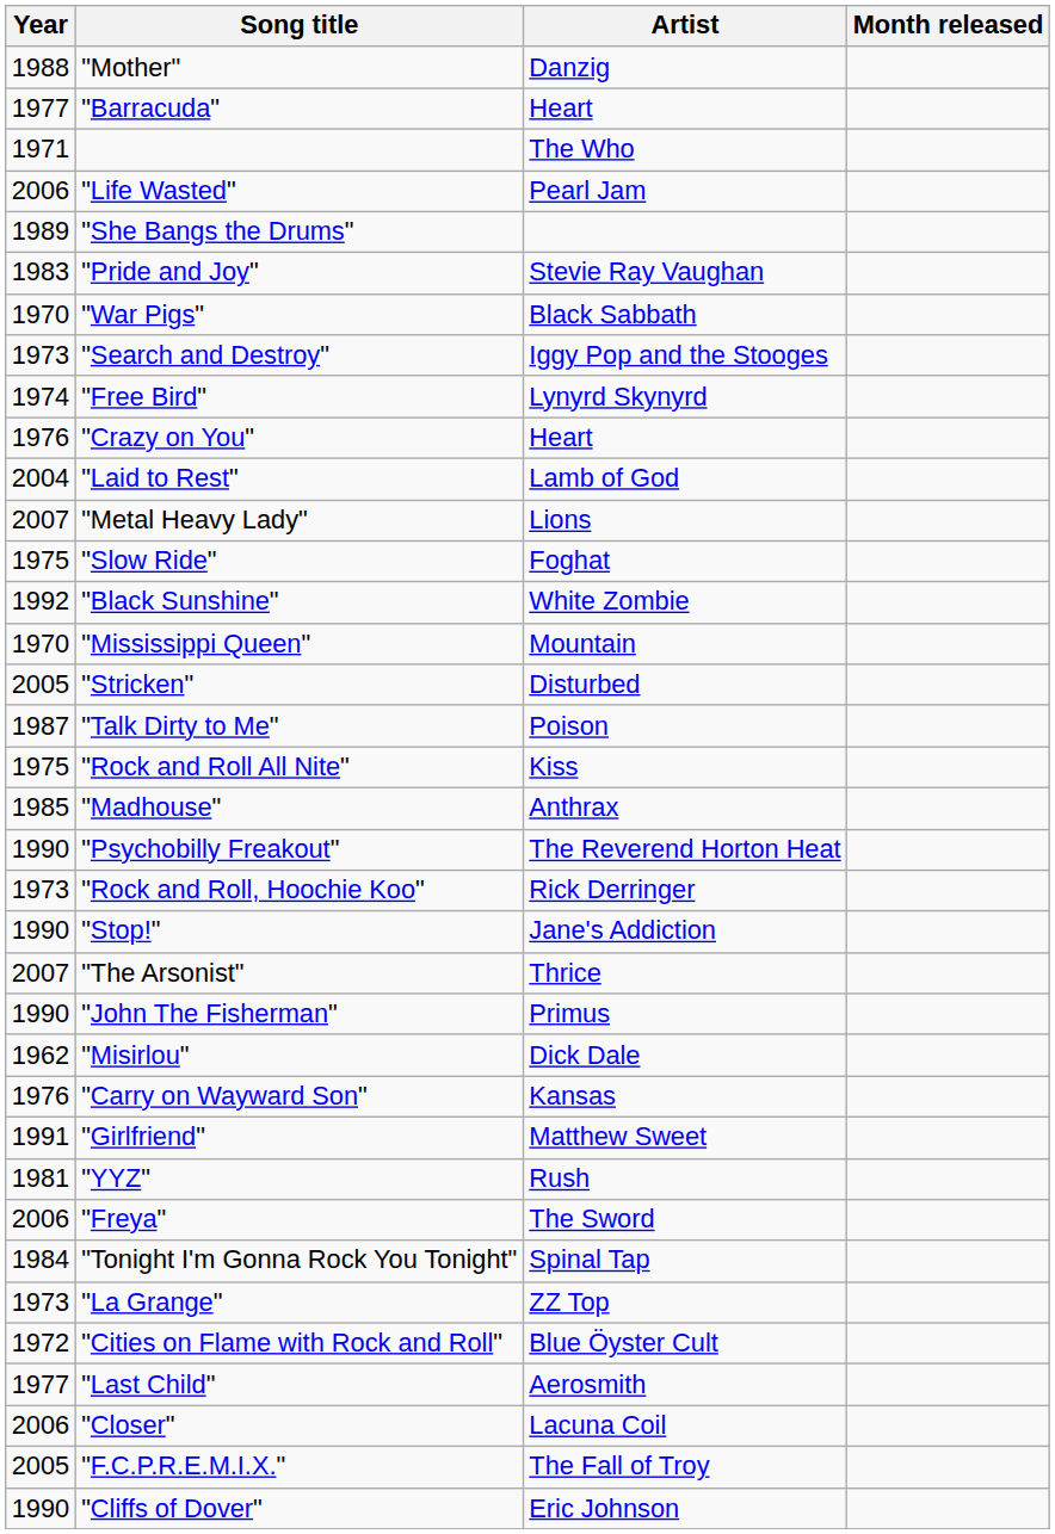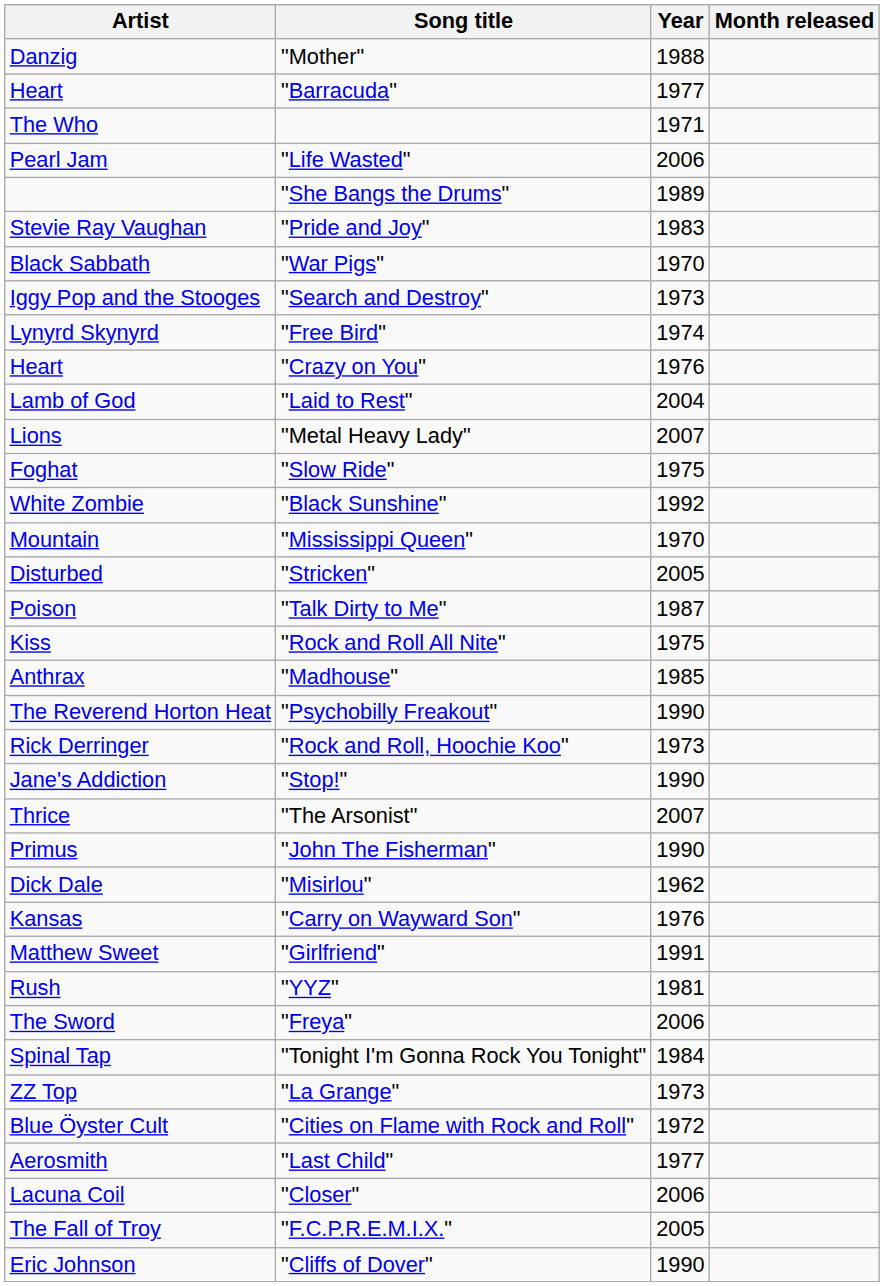 <table class="wikitable sortable">
 <tr>
+<th>Artist</th>
+<th>Song title</th>
 <th>Year</th>
-<th>Song title</th>
-<th>Artist</th>
 <th>Month released</th>
 </tr>
 <tr>
+<td><a href='#'>Danzig</a></td>
+<td>"Mother"</td>
 <td>1988</td>
-<td>"Mother"</td>
-<td><a href='#'>Danzig</a></td>
 <td></td>
 </tr>
 <tr>
+<td><a href='#'>Heart</a></td>
+<td>"<a href='#'>Barracuda</a>"</td>
 <td>1977</td>
-<td>"<a href='#'>Barracuda</a>"</td>
-<td><a href='#'>Heart</a></td>
 <td></td>
 </tr>
 <tr>
+<td><a href='#'>The Who</a></td>
+<td></td>
 <td>1971</td>
-<td></td>
-<td><a href='#'>The Who</a></td>
 <td></td>
 </tr>
 <tr>
+<td><a href='#'>Pearl Jam</a></td>
+<td>"<a href='#'>Life Wasted</a>"</td>
 <td>2006</td>
-<td>"<a href='#'>Life Wasted</a>"</td>
-<td><a href='#'>Pearl Jam</a></td>
 <td></td>
 </tr>
 <tr>
+<td></td>
+<td>"<a href='#'>She Bangs the Drums</a>"</td>
 <td>1989</td>
-<td>"<a href='#'>She Bangs the Drums</a>"</td>
-<td></td>
 <td></td>
 </tr>
 <tr>
+<td><a href='#'>Stevie Ray Vaughan</a></td>
+<td>"<a href='#'>Pride and Joy</a>"</td>
 <td>1983</td>
-<td>"<a href='#'>Pride and Joy</a>"</td>
-<td><a href='#'>Stevie Ray Vaughan</a></td>
 <td></td>
 </tr>
 <tr>
+<td><a href='#'>Black Sabbath</a></td>
+<td>"<a href='#'>War Pigs</a>"</td>
 <td>1970</td>
-<td>"<a href='#'>War Pigs</a>"</td>
-<td><a href='#'>Black Sabbath</a></td>
 <td></td>
 </tr>
 <tr>
+<td><a href='#'>Iggy Pop and the Stooges</a></td>
+<td>"<a href='#'>Search and Destroy</a>"</td>
 <td>1973</td>
-<td>"<a href='#'>Search and Destroy</a>"</td>
-<td><a href='#'>Iggy Pop and the Stooges</a></td>
 <td></td>
 </tr>
 <tr>
+<td><a href='#'>Lynyrd Skynyrd</a></td>
+<td>"<a href='#'>Free Bird</a>"</td>
 <td>1974</td>
-<td>"<a href='#'>Free Bird</a>"</td>
-<td><a href='#'>Lynyrd Skynyrd</a></td>
 <td></td>
 </tr>
 <tr>
+<td><a href='#'>Heart</a></td>
+<td>"<a href='#'>Crazy on You</a>"</td>
 <td>1976</td>
-<td>"<a href='#'>Crazy on You</a>"</td>
-<td><a href='#'>Heart</a></td>
 <td></td>
 </tr>
 <tr>
+<td><a href='#'>Lamb of God</a></td>
+<td>"<a href='#'>Laid to Rest</a>"</td>
 <td>2004</td>
-<td>"<a href='#'>Laid to Rest</a>"</td>
-<td><a href='#'>Lamb of God</a></td>
 <td></td>
 </tr>
 <tr>
+<td><a href='#'>Lions</a></td>
+<td>"Metal Heavy Lady"</td>
 <td>2007</td>
-<td>"Metal Heavy Lady"</td>
-<td><a href='#'>Lions</a></td>
 <td></td>
 </tr>
 <tr>
+<td><a href='#'>Foghat</a></td>
+<td>"<a href='#'>Slow Ride</a>"</td>
 <td>1975</td>
-<td>"<a href='#'>Slow Ride</a>"</td>
-<td><a href='#'>Foghat</a></td>
 <td></td>
 </tr>
 <tr>
+<td><a href='#'>White Zombie</a></td>
+<td>"<a href='#'>Black Sunshine</a>"</td>
 <td>1992</td>
-<td>"<a href='#'>Black Sunshine</a>"</td>
-<td><a href='#'>White Zombie</a></td>
 <td></td>
 </tr>
 <tr>
+<td><a href='#'>Mountain</a></td>
+<td>"<a href='#'>Mississippi Queen</a>"</td>
 <td>1970</td>
-<td>"<a href='#'>Mississippi Queen</a>"</td>
-<td><a href='#'>Mountain</a></td>
 <td></td>
 </tr>
 <tr>
+<td><a href='#'>Disturbed</a></td>
+<td>"<a href='#'>Stricken</a>"</td>
 <td>2005</td>
-<td>"<a href='#'>Stricken</a>"</td>
-<td><a href='#'>Disturbed</a></td>
 <td></td>
 </tr>
 <tr>
+<td><a href='#'>Poison</a></td>
+<td>"<a href='#'>Talk Dirty to Me</a>"</td>
 <td>1987</td>
-<td>"<a href='#'>Talk Dirty to Me</a>"</td>
-<td><a href='#'>Poison</a></td>
 <td></td>
 </tr>
 <tr>
+<td><a href='#'>Kiss</a></td>
+<td>"<a href='#'>Rock and Roll All Nite</a>"</td>
 <td>1975</td>
-<td>"<a href='#'>Rock and Roll All Nite</a>"</td>
-<td><a href='#'>Kiss</a></td>
 <td></td>
 </tr>
 <tr>
+<td><a href='#'>Anthrax</a></td>
+<td>"<a href='#'>Madhouse</a>"</td>
 <td>1985</td>
-<td>"<a href='#'>Madhouse</a>"</td>
-<td><a href='#'>Anthrax</a></td>
 <td></td>
 </tr>
 <tr>
+<td><a href='#'>The Reverend Horton Heat</a></td>
+<td>"<a href='#'>Psychobilly Freakout</a>"</td>
 <td>1990</td>
-<td>"<a href='#'>Psychobilly Freakout</a>"</td>
-<td><a href='#'>The Reverend Horton Heat</a></td>
 <td></td>
 </tr>
 <tr>
+<td><a href='#'>Rick Derringer</a></td>
+<td>"<a href='#'>Rock and Roll, Hoochie Koo</a>"</td>
 <td>1973</td>
-<td>"<a href='#'>Rock and Roll, Hoochie Koo</a>"</td>
-<td><a href='#'>Rick Derringer</a></td>
 <td></td>
 </tr>
 <tr>
+<td><a href='#'>Jane's Addiction</a></td>
+<td>"<a href='#'>Stop!</a>"</td>
 <td>1990</td>
-<td>"<a href='#'>Stop!</a>"</td>
-<td><a href='#'>Jane's Addiction</a></td>
 <td></td>
 </tr>
 <tr>
+<td><a href='#'>Thrice</a></td>
+<td>"The Arsonist"</td>
 <td>2007</td>
-<td>"The Arsonist"</td>
-<td><a href='#'>Thrice</a></td>
 <td></td>
 </tr>
 <tr>
+<td><a href='#'>Primus</a></td>
+<td>"<a href='#'>John The Fisherman</a>"</td>
 <td>1990</td>
-<td>"<a href='#'>John The Fisherman</a>"</td>
-<td><a href='#'>Primus</a></td>
 <td></td>
 </tr>
 <tr>
+<td><a href='#'>Dick Dale</a></td>
+<td>"<a href='#'>Misirlou</a>"</td>
 <td>1962</td>
-<td>"<a href='#'>Misirlou</a>"</td>
-<td><a href='#'>Dick Dale</a></td>
 <td></td>
 </tr>
 <tr>
+<td><a href='#'>Kansas</a></td>
+<td>"<a href='#'>Carry on Wayward Son</a>"</td>
 <td>1976</td>
-<td>"<a href='#'>Carry on Wayward Son</a>"</td>
-<td><a href='#'>Kansas</a></td>
 <td></td>
 </tr>
 <tr>
+<td><a href='#'>Matthew Sweet</a></td>
+<td>"<a href='#'>Girlfriend</a>"</td>
 <td>1991</td>
-<td>"<a href='#'>Girlfriend</a>"</td>
-<td><a href='#'>Matthew Sweet</a></td>
 <td></td>
 </tr>
 <tr>
+<td><a href='#'>Rush</a></td>
+<td>"<a href='#'>YYZ</a>"</td>
 <td>1981</td>
-<td>"<a href='#'>YYZ</a>"</td>
-<td><a href='#'>Rush</a></td>
 <td></td>
 </tr>
 <tr>
+<td><a href='#'>The Sword</a></td>
+<td>"<a href='#'>Freya</a>"</td>
 <td>2006</td>
-<td>"<a href='#'>Freya</a>"</td>
-<td><a href='#'>The Sword</a></td>
 <td></td>
 </tr>
 <tr>
+<td><a href='#'>Spinal Tap</a></td>
+<td>"Tonight I'm Gonna Rock You Tonight"</td>
 <td>1984</td>
-<td>"Tonight I'm Gonna Rock You Tonight"</td>
-<td><a href='#'>Spinal Tap</a></td>
 <td></td>
 </tr>
 <tr>
+<td><a href='#'>ZZ Top</a></td>
+<td>"<a href='#'>La Grange</a>"</td>
 <td>1973</td>
-<td>"<a href='#'>La Grange</a>"</td>
-<td><a href='#'>ZZ Top</a></td>
 <td></td>
 </tr>
 <tr>
+<td><a href='#'>Blue Öyster Cult</a></td>
+<td>"<a href='#'>Cities on Flame with Rock and Roll</a>"</td>
 <td>1972</td>
-<td>"<a href='#'>Cities on Flame with Rock and Roll</a>"</td>
-<td><a href='#'>Blue Öyster Cult</a></td>
 <td></td>
 </tr>
 <tr>
+<td><a href='#'>Aerosmith</a></td>
+<td>"<a href='#'>Last Child</a>"</td>
 <td>1977</td>
-<td>"<a href='#'>Last Child</a>"</td>
-<td><a href='#'>Aerosmith</a></td>
 <td></td>
 </tr>
 <tr>
+<td><a href='#'>Lacuna Coil</a></td>
+<td>"<a href='#'>Closer</a>"</td>
 <td>2006</td>
-<td>"<a href='#'>Closer</a>"</td>
-<td><a href='#'>Lacuna Coil</a></td>
 <td></td>
 </tr>
 <tr>
+<td><a href='#'>The Fall of Troy</a></td>
+<td>"<a href='#'>F.C.P.R.E.M.I.X.</a>"</td>
 <td>2005</td>
-<td>"<a href='#'>F.C.P.R.E.M.I.X.</a>"</td>
-<td><a href='#'>The Fall of Troy</a></td>
 <td></td>
 </tr>
 <tr>
+<td><a href='#'>Eric Johnson</a></td>
+<td>"<a href='#'>Cliffs of Dover</a>"</td>
 <td>1990</td>
-<td>"<a href='#'>Cliffs of Dover</a>"</td>
-<td><a href='#'>Eric Johnson</a></td>
 <td></td>
 </tr>
 </table>
